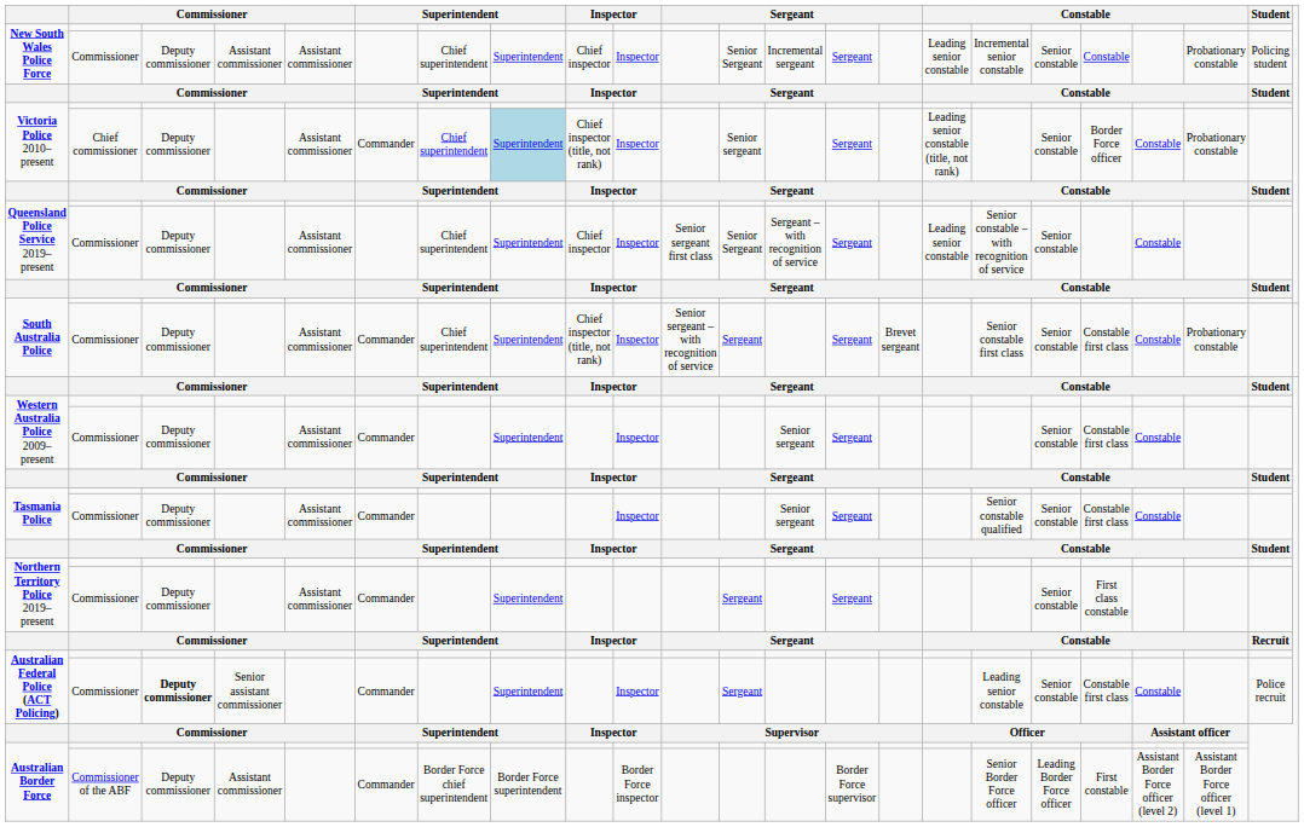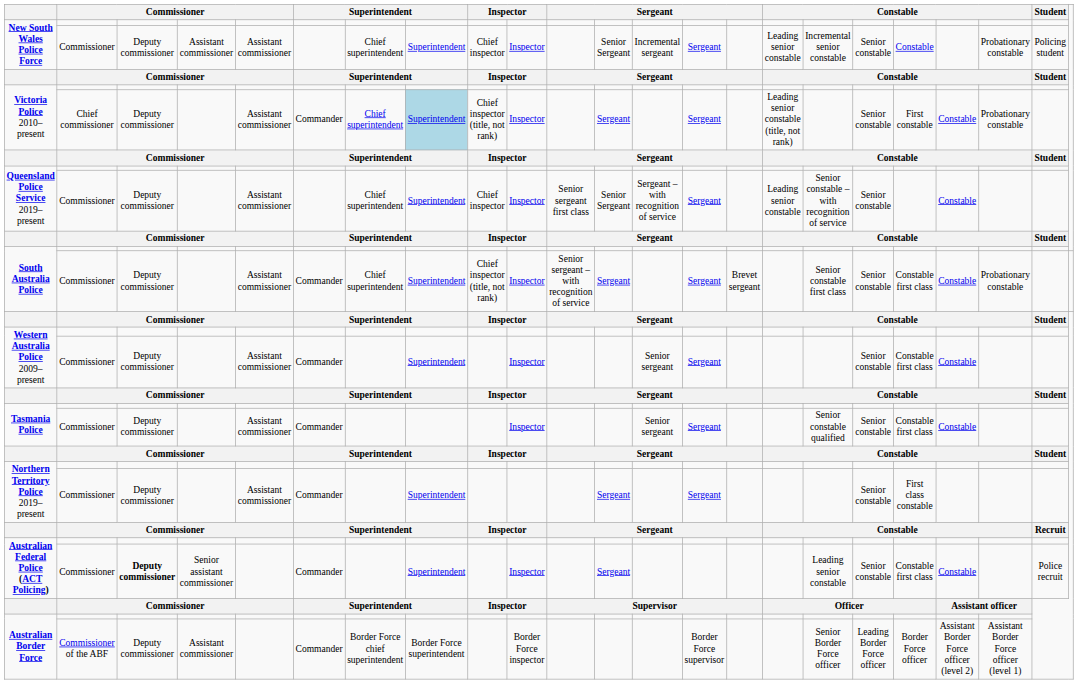 <table class="wikitable" style="text-align:center; padding:5px; font-size:85%; margin: 0px 12px 12px 0px;">
 <tr>
 <th></th>
 <th colspan=4>Commissioner</th>
 <th colspan=3>Superintendent</th>
 <th colspan=2>Inspector</th>
 <th colspan=5>Sergeant</th>
 <th colspan=6>Constable</th>
 <th colspan=1>Student</th>
 </tr>
 <tr>
 <td rowspan=2> <strong><a href='#'>New South Wales<br>Police Force</a></strong></td>
 <td></td>
 <td></td>
 <td></td>
 <td></td>
 <td></td>
 <td></td>
 <td></td>
 <td></td>
 <td></td>
 <td></td>
 <td></td>
 <td></td>
 <td></td>
 <td></td>
 <td></td>
 <td></td>
 <td></td>
 <td></td>
 <td></td>
 <td></td>
 <td></td>
 </tr>
 <tr>
 <td>Commissioner</td>
 <td>Deputy<br>commissioner</td>
 <td>Assistant<br>commissioner</td>
 <td>Assistant<br>commissioner</td>
 <td></td>
 <td>Chief<br>superintendent</td>
 <td><a href='#'>Superintendent</a></td>
 <td>Chief<br>inspector</td>
 <td><a href='#'>Inspector</a></td>
 <td></td>
 <td>Senior<br>Sergeant</td>
 <td>Incremental<br>sergeant</td>
 <td><a href='#'>Sergeant</a></td>
 <td></td>
 <td>Leading<br>senior<br>constable</td>
 <td>Incremental<br>senior<br>constable</td>
 <td>Senior<br>constable</td>
 <td><a href='#'>Constable</a></td>
 <td></td>
 <td>Probationary constable</td>
 <td>Policing student</td>
 </tr>
 <tr>
 <th></th>
 <th colspan=4>Commissioner</th>
 <th colspan=3>Superintendent</th>
 <th colspan=2>Inspector</th>
 <th colspan=5>Sergeant</th>
 <th colspan=6>Constable</th>
 <th colspan=1>Student</th>
 </tr>
 <tr>
 <td rowspan=2> <strong><a href='#'>Victoria Police</a></strong><br>2010–present</td>
 <td></td>
 <td></td>
 <td></td>
 <td></td>
 <td></td>
 <td></td>
 <td></td>
 <td></td>
 <td></td>
 <td></td>
 <td></td>
 <td></td>
 <td></td>
 <td></td>
 <td></td>
 <td></td>
 <td></td>
 <td></td>
 <td></td>
 <td></td>
 <td></td>
 </tr>
 <tr>
 <td>Chief<br>commissioner</td>
 <td>Deputy<br>commissioner</td>
 <td></td>
 <td>Assistant<br>commissioner</td>
 <td>Commander</td>
 <td><a href='#'>Chief<br>superintendent</a></td>
 <td style="background: lightblue;"><a href='#'>Superintendent</a></td>
 <td>Chief inspector (title, not rank)</td>
 <td><a href='#'>Inspector</a></td>
 <td></td>
-<td>Senior<br>sergeant</td>
+<td><a href='#'>Sergeant</a></td>
 <td></td>
 <td><a href='#'>Sergeant</a></td>
 <td></td>
 <td>Leading senior constable (title, not rank)</td>
 <td></td>
 <td>Senior<br>constable</td>
-<td>Border Force officer</td>
+<td>First<br>constable</td>
 <td><a href='#'>Constable</a></td>
 <td>Probationary constable</td>
 <td></td>
 </tr>
 <tr>
 <th></th>
 <th colspan=4>Commissioner</th>
 <th colspan=3>Superintendent</th>
 <th colspan=2>Inspector</th>
 <th colspan=5>Sergeant</th>
 <th colspan=6>Constable</th>
 <th colspan=1>Student</th>
 </tr>
 <tr>
 <td rowspan=2> <strong><a href='#'>Queensland Police Service</a></strong><br>2019–present</td>
 <td></td>
 <td></td>
 <td></td>
 <td></td>
 <td></td>
 <td></td>
 <td></td>
 <td></td>
 <td></td>
 <td></td>
 <td></td>
 <td></td>
 <td></td>
 <td></td>
 <td></td>
 <td></td>
 <td></td>
 <td></td>
 <td></td>
 <td></td>
 <td></td>
 </tr>
 <tr>
 <td>Commissioner</td>
 <td>Deputy<br>commissioner</td>
 <td></td>
 <td>Assistant<br>commissioner</td>
 <td></td>
 <td>Chief<br>superintendent</td>
 <td><a href='#'>Superintendent</a></td>
 <td>Chief<br>inspector</td>
 <td><a href='#'>Inspector</a></td>
 <td>Senior<br>sergeant<br>first class</td>
 <td>Senior<br>Sergeant</td>
 <td>Sergeant – with recognition of service</td>
 <td><a href='#'>Sergeant</a></td>
 <td></td>
 <td>Leading<br>senior<br>constable</td>
 <td>Senior constable – with recognition of service</td>
 <td>Senior<br>constable</td>
 <td></td>
 <td><a href='#'>Constable</a></td>
 <td></td>
 <td></td>
 </tr>
 <tr>
 <th></th>
 <th colspan=4>Commissioner</th>
 <th colspan=3>Superintendent</th>
 <th colspan=2>Inspector</th>
 <th colspan=5>Sergeant</th>
 <th colspan=6>Constable</th>
 <th colspan=1>Student</th>
 </tr>
 <tr>
 <td rowspan=2> <strong><a href='#'>South Australia Police</a></strong></td>
 <td></td>
 <td></td>
 <td></td>
 <td></td>
 <td></td>
 <td></td>
 <td></td>
 <td></td>
 <td></td>
 <td></td>
 <td></td>
 <td></td>
 <td></td>
 <td></td>
 <td></td>
 <td></td>
 <td></td>
 <td></td>
 <td></td>
 <td></td>
 <td></td>
 </tr>
 <tr>
 <td>Commissioner</td>
 <td>Deputy<br>commissioner</td>
 <td></td>
 <td>Assistant<br>commissioner</td>
 <td>Commander</td>
 <td>Chief<br>superintendent</td>
 <td><a href='#'>Superintendent</a></td>
 <td>Chief inspector (title, not rank)</td>
 <td><a href='#'>Inspector</a></td>
 <td>Senior sergeant – with recognition of service</td>
 <td><a href='#'>Sergeant</a></td>
 <td></td>
 <td><a href='#'>Sergeant</a></td>
 <td>Brevet<br>sergeant</td>
 <td></td>
 <td>Senior<br>constable<br>first class</td>
 <td>Senior <br>constable</td>
 <td>Constable<br>first class</td>
 <td><a href='#'>Constable</a></td>
 <td>Probationary<br>constable</td>
 <td></td>
 <td></td>
 </tr>
 <tr>
 <th></th>
 <th colspan=4>Commissioner</th>
 <th colspan=3>Superintendent</th>
 <th colspan=2>Inspector</th>
 <th colspan=5>Sergeant</th>
 <th colspan=6>Constable</th>
 <th colspan=1>Student</th>
 </tr>
 <tr>
 <td rowspan=2> <strong><a href='#'>Western Australia Police</a></strong><br>2009–present</td>
 <td></td>
 <td></td>
 <td></td>
 <td></td>
 <td></td>
 <td></td>
 <td></td>
 <td></td>
 <td></td>
 <td></td>
 <td></td>
 <td></td>
 <td></td>
 <td></td>
 <td></td>
 <td></td>
 <td></td>
 <td></td>
 <td></td>
 <td></td>
 <td></td>
 </tr>
 <tr>
 <td>Commissioner</td>
 <td>Deputy<br>commissioner</td>
 <td></td>
 <td>Assistant<br>commissioner</td>
 <td>Commander</td>
 <td></td>
 <td><a href='#'>Superintendent</a></td>
 <td></td>
 <td><a href='#'>Inspector</a></td>
 <td></td>
 <td></td>
 <td>Senior<br>sergeant</td>
 <td><a href='#'>Sergeant</a></td>
 <td></td>
 <td></td>
 <td></td>
 <td>Senior<br>constable</td>
 <td>Constable<br>first class</td>
 <td><a href='#'>Constable</a></td>
 <td></td>
 <td></td>
 </tr>
 <tr>
 <th></th>
 <th colspan=4>Commissioner</th>
 <th colspan=3>Superintendent</th>
 <th colspan=2>Inspector</th>
 <th colspan=5>Sergeant</th>
 <th colspan=6>Constable</th>
 <th colspan=1>Student</th>
 </tr>
 <tr>
 <td rowspan=2> <strong><a href='#'>Tasmania Police</a></strong></td>
 <td></td>
 <td></td>
 <td></td>
 <td></td>
 <td></td>
 <td></td>
 <td></td>
 <td></td>
 <td></td>
 <td></td>
 <td></td>
 <td></td>
 <td></td>
 <td></td>
 <td></td>
 <td></td>
 <td></td>
 <td></td>
 <td></td>
 <td></td>
 <td></td>
 </tr>
 <tr>
 <td>Commissioner</td>
 <td>Deputy<br>commissioner</td>
 <td></td>
 <td>Assistant<br>commissioner</td>
 <td>Commander</td>
 <td></td>
 <td></td>
 <td></td>
 <td><a href='#'>Inspector</a></td>
 <td></td>
 <td></td>
 <td>Senior<br>sergeant</td>
 <td><a href='#'>Sergeant</a></td>
 <td></td>
 <td></td>
 <td>Senior<br>constable<br>qualified</td>
 <td>Senior<br>constable</td>
 <td>Constable<br>first class</td>
 <td><a href='#'>Constable</a></td>
 <td></td>
 <td></td>
 </tr>
 <tr>
 <th></th>
 <th colspan=4>Commissioner</th>
 <th colspan=3>Superintendent</th>
 <th colspan=2>Inspector</th>
 <th colspan=5>Sergeant</th>
 <th colspan=6>Constable</th>
 <th colspan=1>Student</th>
 </tr>
 <tr>
 <td rowspan=2> <strong><a href='#'>Northern Territory Police</a></strong><br>2019–present</td>
 <td></td>
 <td></td>
 <td></td>
 <td></td>
 <td></td>
 <td></td>
 <td></td>
 <td></td>
 <td></td>
 <td></td>
 <td></td>
 <td></td>
 <td></td>
 <td></td>
 <td></td>
 <td></td>
 <td></td>
 <td></td>
 <td></td>
 <td></td>
 <td></td>
 </tr>
 <tr>
 <td>Commissioner</td>
 <td>Deputy<br>commissioner</td>
 <td></td>
 <td>Assistant<br>commissioner</td>
 <td>Commander</td>
 <td></td>
 <td><a href='#'>Superintendent</a></td>
 <td></td>
 <td></td>
 <td></td>
 <td><a href='#'>Sergeant</a></td>
 <td></td>
 <td><a href='#'>Sergeant</a></td>
 <td></td>
 <td></td>
 <td></td>
 <td>Senior<br>constable</td>
 <td>First<br>class<br>constable</td>
 <td></td>
 <td></td>
 <td></td>
 </tr>
 <tr>
 <th></th>
 <th colspan=4>Commissioner</th>
 <th colspan=3>Superintendent</th>
 <th colspan=2>Inspector</th>
 <th colspan=5>Sergeant</th>
 <th colspan=6>Constable</th>
 <th colspan=1>Recruit</th>
 </tr>
 <tr>
 <td rowspan=2> <strong><a href='#'>Australian Federal Police</a><br>(<a href='#'>ACT Policing</a>)</strong></td>
 <td></td>
 <td></td>
 <td></td>
 <td></td>
 <td></td>
 <td></td>
 <td></td>
 <td></td>
 <td></td>
 <td></td>
 <td></td>
 <td></td>
 <td></td>
 <td></td>
 <td></td>
 <td></td>
 <td></td>
 <td></td>
 <td></td>
 <td></td>
 <td></td>
 </tr>
 <tr>
 <td>Commissioner</td>
 <td><strong>Deputy<br>commissioner</strong></td>
 <td>Senior<br>assistant<br>commissioner</td>
 <td></td>
 <td>Commander</td>
 <td></td>
 <td><a href='#'>Superintendent</a></td>
 <td></td>
 <td><a href='#'>Inspector</a></td>
 <td></td>
 <td><a href='#'>Sergeant</a></td>
 <td></td>
 <td></td>
 <td></td>
 <td></td>
 <td>Leading<br>senior<br>constable</td>
 <td>Senior<br>constable</td>
 <td>Constable<br>first class</td>
 <td><a href='#'>Constable</a></td>
 <td></td>
 <td>Police<br>recruit</td>
 </tr>
 <tr>
 <th></th>
 <th colspan=4>Commissioner</th>
 <th colspan=3>Superintendent</th>
 <th colspan=2>Inspector</th>
 <th colspan=5>Supervisor</th>
 <th colspan=4>Officer</th>
 <th colspan=2>Assistant officer</th>
 </tr>
 <tr>
 <td rowspan=2> <strong><a href='#'>Australian Border Force</a></strong></td>
 <td></td>
 <td></td>
 <td></td>
 <td></td>
 <td></td>
 <td></td>
 <td></td>
 <td></td>
 <td></td>
 <td></td>
 <td></td>
 <td></td>
 <td></td>
 <td></td>
 <td></td>
 <td></td>
 <td></td>
 <td></td>
 <td></td>
 <td></td>
 </tr>
 <tr>
 <td><a href='#'>Commissioner</a> of the ABF</td>
 <td>Deputy<br>commissioner</td>
 <td>Assistant<br>commissioner</td>
 <td></td>
 <td>Commander</td>
 <td>Border Force chief superintendent</td>
 <td>Border Force superintendent</td>
 <td></td>
 <td>Border Force inspector</td>
 <td></td>
 <td></td>
 <td></td>
 <td>Border Force supervisor</td>
 <td></td>
 <td></td>
 <td>Senior Border Force officer</td>
 <td>Leading Border Force officer</td>
-<td>First<br>constable</td>
+<td>Border Force officer</td>
 <td>Assistant Border Force officer (level 2)</td>
 <td>Assistant Border Force officer (level 1)</td>
 </tr>
 </table>
